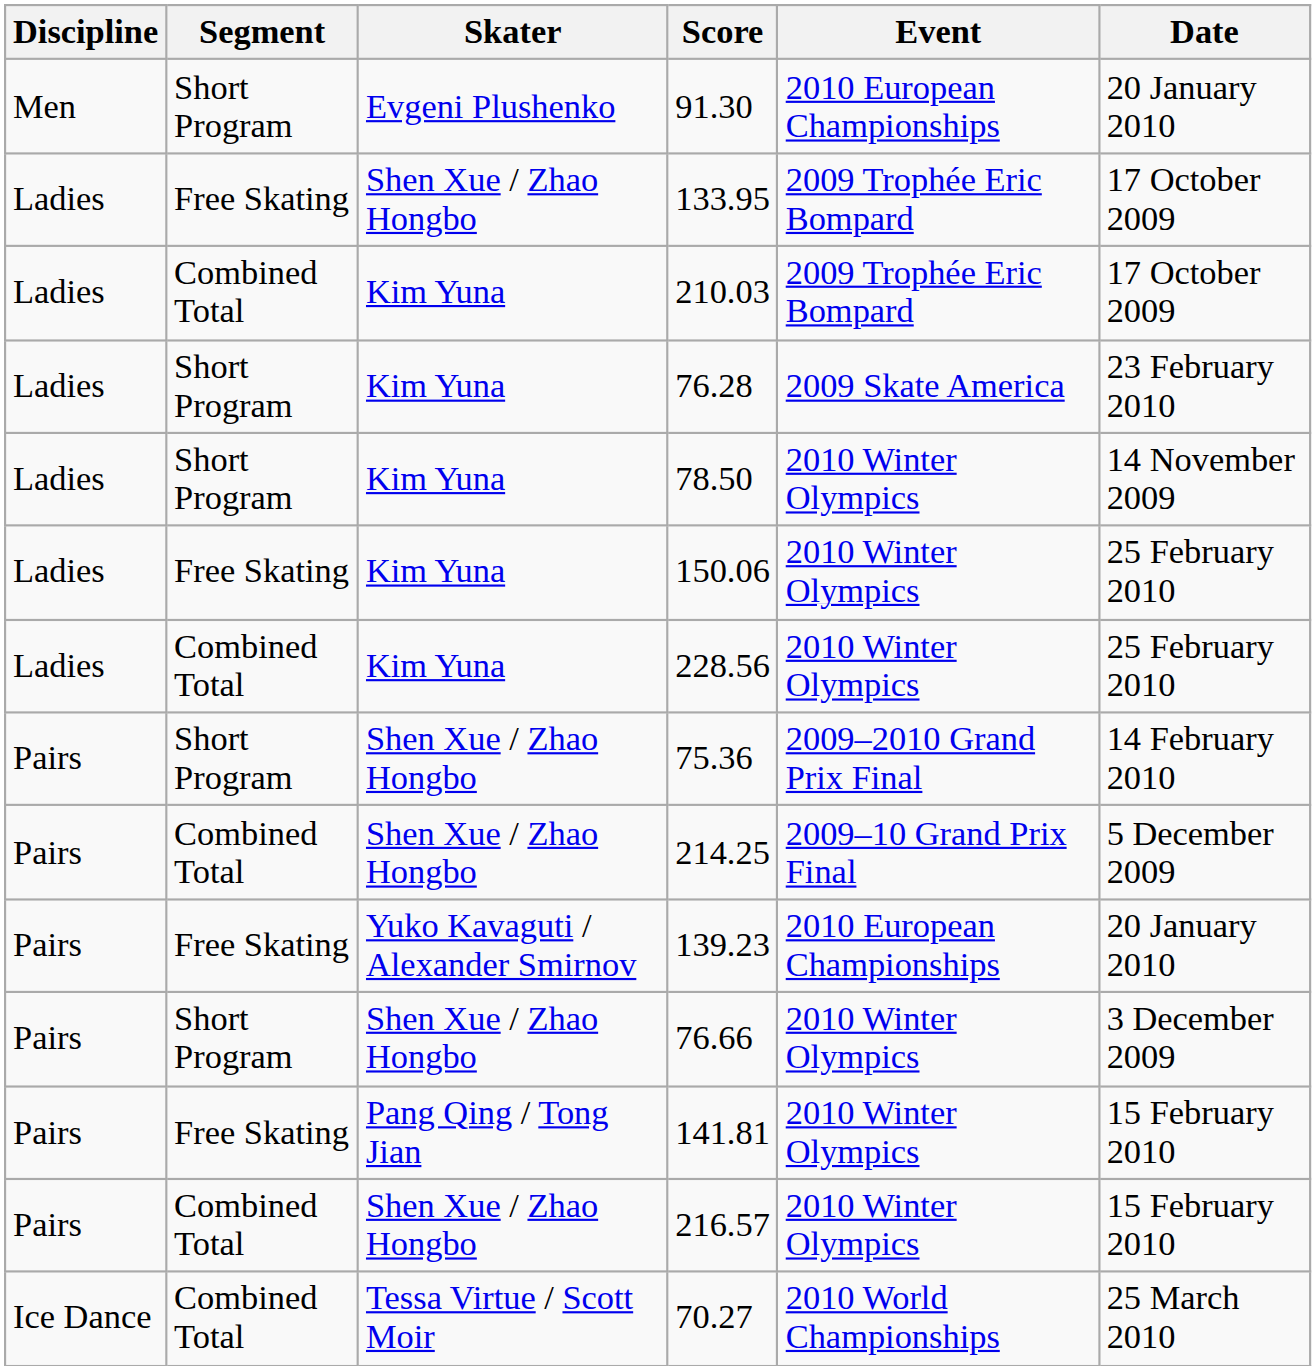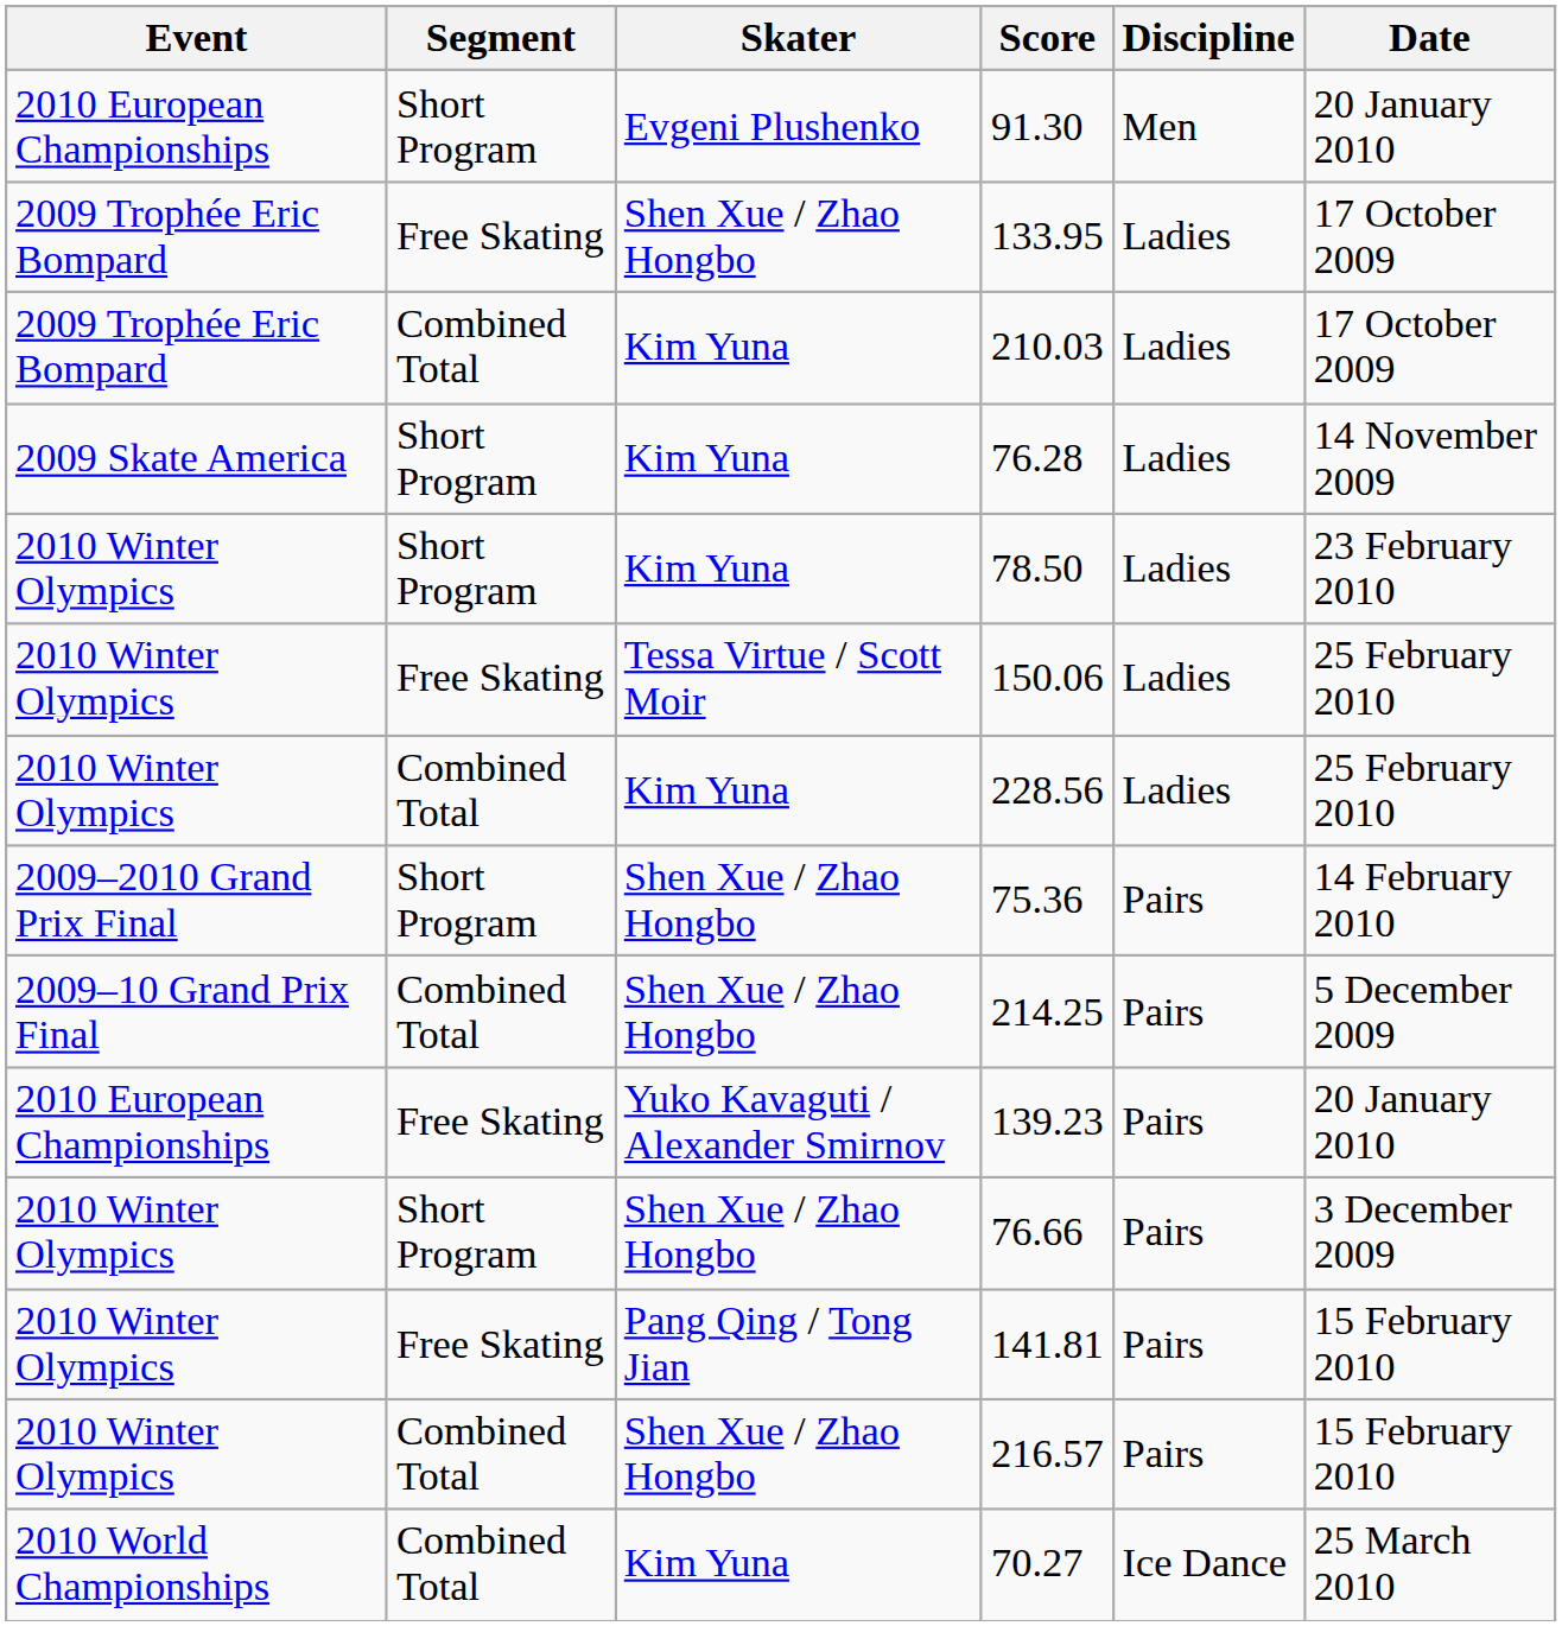 <table class="wikitable">
 <tr>
-<th>Discipline</th>
+<th>Event</th>
 <th>Segment</th>
 <th>Skater</th>
 <th>Score</th>
-<th>Event</th>
+<th>Discipline</th>
 <th>Date</th>
 </tr>
 <tr>
-<td>Men</td>
+<td><a href='#'>2010 European Championships</a></td>
 <td>Short Program</td>
 <td> <a href='#'>Evgeni Plushenko</a></td>
 <td>91.30</td>
-<td><a href='#'>2010 European Championships</a></td>
+<td>Men</td>
 <td>20 January 2010</td>
 </tr>
 <tr>
-<td>Ladies</td>
+<td><a href='#'>2009 Trophée Eric Bompard</a></td>
 <td>Free Skating</td>
 <td> <a href='#'>Shen Xue</a> / <a href='#'>Zhao Hongbo</a></td>
 <td>133.95</td>
-<td><a href='#'>2009 Trophée Eric Bompard</a></td>
+<td>Ladies</td>
 <td>17 October 2009</td>
 </tr>
 <tr>
-<td>Ladies</td>
+<td><a href='#'>2009 Trophée Eric Bompard</a></td>
 <td>Combined Total</td>
 <td> <a href='#'>Kim Yuna</a></td>
 <td>210.03</td>
-<td><a href='#'>2009 Trophée Eric Bompard</a></td>
+<td>Ladies</td>
 <td>17 October 2009</td>
 </tr>
 <tr>
-<td>Ladies</td>
+<td><a href='#'>2009 Skate America</a></td>
 <td>Short Program</td>
 <td> <a href='#'>Kim Yuna</a></td>
 <td>76.28</td>
-<td><a href='#'>2009 Skate America</a></td>
+<td>Ladies</td>
+<td>14 November 2009</td>
+</tr>
+<tr>
+<td><a href='#'>2010 Winter Olympics</a></td>
+<td>Short Program</td>
+<td> <a href='#'>Kim Yuna</a></td>
+<td>78.50</td>
+<td>Ladies</td>
 <td>23 February 2010</td>
 </tr>
 <tr>
+<td><a href='#'>2010 Winter Olympics</a></td>
+<td>Free Skating</td>
+<td> <a href='#'>Tessa Virtue</a> / <a href='#'>Scott Moir</a></td>
+<td>150.06</td>
 <td>Ladies</td>
-<td>Short Program</td>
-<td> <a href='#'>Kim Yuna</a></td>
-<td>78.50</td>
-<td><a href='#'>2010 Winter Olympics</a></td>
-<td>14 November 2009</td>
-</tr>
-<tr>
-<td>Ladies</td>
-<td>Free Skating</td>
-<td> <a href='#'>Kim Yuna</a></td>
-<td>150.06</td>
-<td><a href='#'>2010 Winter Olympics</a></td>
 <td>25 February 2010</td>
 </tr>
 <tr>
-<td>Ladies</td>
+<td><a href='#'>2010 Winter Olympics</a></td>
 <td>Combined Total</td>
 <td> <a href='#'>Kim Yuna</a></td>
 <td>228.56</td>
-<td><a href='#'>2010 Winter Olympics</a></td>
+<td>Ladies</td>
 <td>25 February 2010</td>
 </tr>
 <tr>
-<td>Pairs</td>
+<td><a href='#'>2009–2010 Grand Prix Final</a></td>
 <td>Short Program</td>
 <td> <a href='#'>Shen Xue</a> / <a href='#'>Zhao Hongbo</a></td>
 <td>75.36</td>
-<td><a href='#'>2009–2010 Grand Prix Final</a></td>
+<td>Pairs</td>
 <td>14 February 2010</td>
 </tr>
 <tr>
-<td>Pairs</td>
+<td><a href='#'>2009–10 Grand Prix Final</a></td>
 <td>Combined Total</td>
 <td> <a href='#'>Shen Xue</a> / <a href='#'>Zhao Hongbo</a></td>
 <td>214.25</td>
-<td><a href='#'>2009–10 Grand Prix Final</a></td>
+<td>Pairs</td>
 <td>5 December 2009</td>
 </tr>
 <tr>
-<td>Pairs</td>
+<td><a href='#'>2010 European Championships</a></td>
 <td>Free Skating</td>
 <td> <a href='#'>Yuko Kavaguti</a> / <a href='#'>Alexander Smirnov</a></td>
 <td>139.23</td>
-<td><a href='#'>2010 European Championships</a></td>
+<td>Pairs</td>
 <td>20 January 2010</td>
 </tr>
 <tr>
-<td>Pairs</td>
+<td><a href='#'>2010 Winter Olympics</a></td>
 <td>Short Program</td>
 <td> <a href='#'>Shen Xue</a> / <a href='#'>Zhao Hongbo</a></td>
 <td>76.66</td>
-<td><a href='#'>2010 Winter Olympics</a></td>
+<td>Pairs</td>
 <td>3 December 2009</td>
 </tr>
 <tr>
-<td>Pairs</td>
+<td><a href='#'>2010 Winter Olympics</a></td>
 <td>Free Skating</td>
 <td> <a href='#'>Pang Qing</a> / <a href='#'>Tong Jian</a></td>
 <td>141.81</td>
-<td><a href='#'>2010 Winter Olympics</a></td>
+<td>Pairs</td>
 <td>15 February 2010</td>
 </tr>
 <tr>
-<td>Pairs</td>
+<td><a href='#'>2010 Winter Olympics</a></td>
 <td>Combined Total</td>
 <td> <a href='#'>Shen Xue</a> / <a href='#'>Zhao Hongbo</a></td>
 <td>216.57</td>
-<td><a href='#'>2010 Winter Olympics</a></td>
+<td>Pairs</td>
 <td>15 February 2010</td>
 </tr>
 <tr>
+<td><a href='#'>2010 World Championships</a></td>
+<td>Combined Total</td>
+<td> <a href='#'>Kim Yuna</a></td>
+<td>70.27</td>
 <td>Ice Dance</td>
-<td>Combined Total</td>
-<td> <a href='#'>Tessa Virtue</a> / <a href='#'>Scott Moir</a></td>
-<td>70.27</td>
-<td><a href='#'>2010 World Championships</a></td>
 <td>25 March 2010</td>
 </tr>
 </table>
